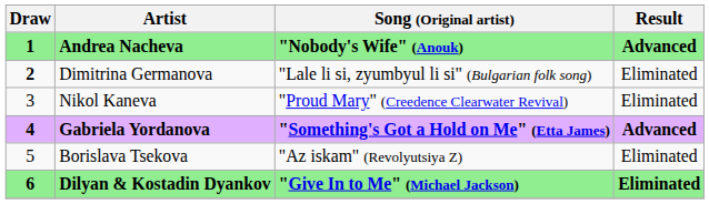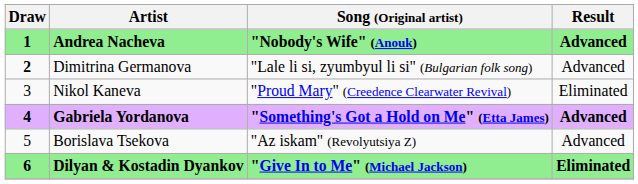 <table class="sortable wikitable" style="margin: 1em auto 1em auto; text-align:center;">
 <tr>
 <th>Draw</th>
 <th>Artist</th>
 <th>Song <small>(Original artist)</small></th>
 <th>Result</th>
 </tr>
 <tr style="font-weight:bold; background:#90EE90;">
 <td>1</td>
 <td align="left">Andrea Nacheva</td>
 <td align="left">"Nobody's Wife" <small>(<a href='#'>Anouk</a>)</small></td>
 <td>Advanced</td>
 </tr>
 <tr>
 <td><strong>2</strong></td>
 <td align="left">Dimitrina Germanova</td>
 <td align="left">"Lale li si, zyumbyul li si" <small>(<em>Bulgarian folk song</em>)</small></td>
-<td>Eliminated</td>
+<td>Advanced</td>
 </tr>
 <tr>
 <td>3</td>
 <td align="left">Nikol Kaneva</td>
 <td align="left">"<a href='#'>Proud Mary</a>" <small>(<a href='#'>Creedence Clearwater Revival</a>)</small></td>
 <td>Eliminated</td>
 </tr>
 <tr style="font-weight:bold; background:#E0B0FF;">
 <td>4</td>
 <td align="left">Gabriela Yordanova</td>
 <td align="left">"<a href='#'>Something's Got a Hold on Me</a>" <small>(<a href='#'>Etta James</a>)</small></td>
 <td>Advanced</td>
 </tr>
 <tr>
 <td>5</td>
 <td align="left">Borislava Tsekova</td>
 <td align="left">"Az iskam" <small>(Revolyutsiya Z)</small></td>
-<td>Eliminated</td>
+<td>Advanced</td>
 </tr>
 <tr style="font-weight:bold; background:#90EE90;">
 <td>6</td>
 <td align="left">Dilyan & Kostadin Dyankov</td>
 <td align="left">"<a href='#'>Give In to Me</a>" <small>(<a href='#'>Michael Jackson</a>)</small></td>
 <td>Eliminated</td>
 </tr>
 <tr>
 </tr>
 </table>
